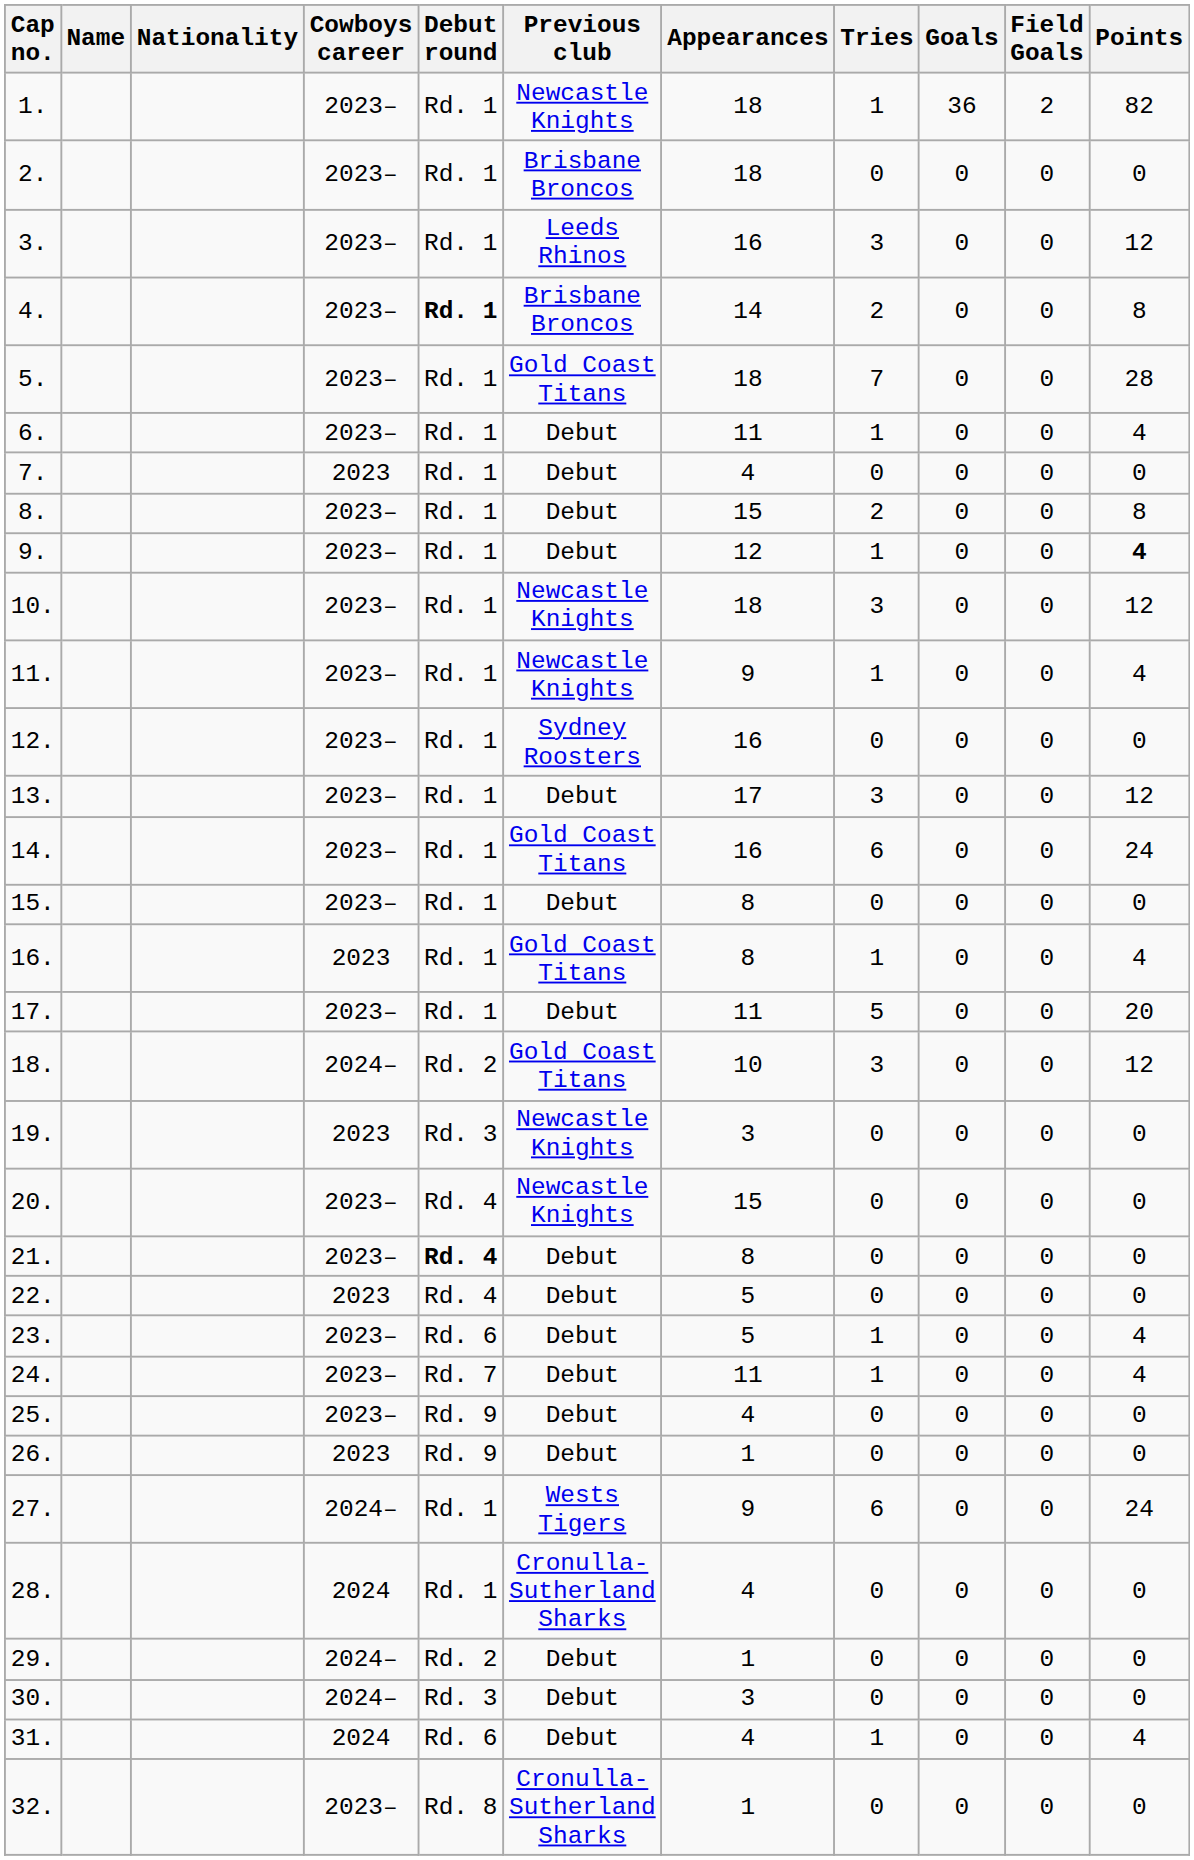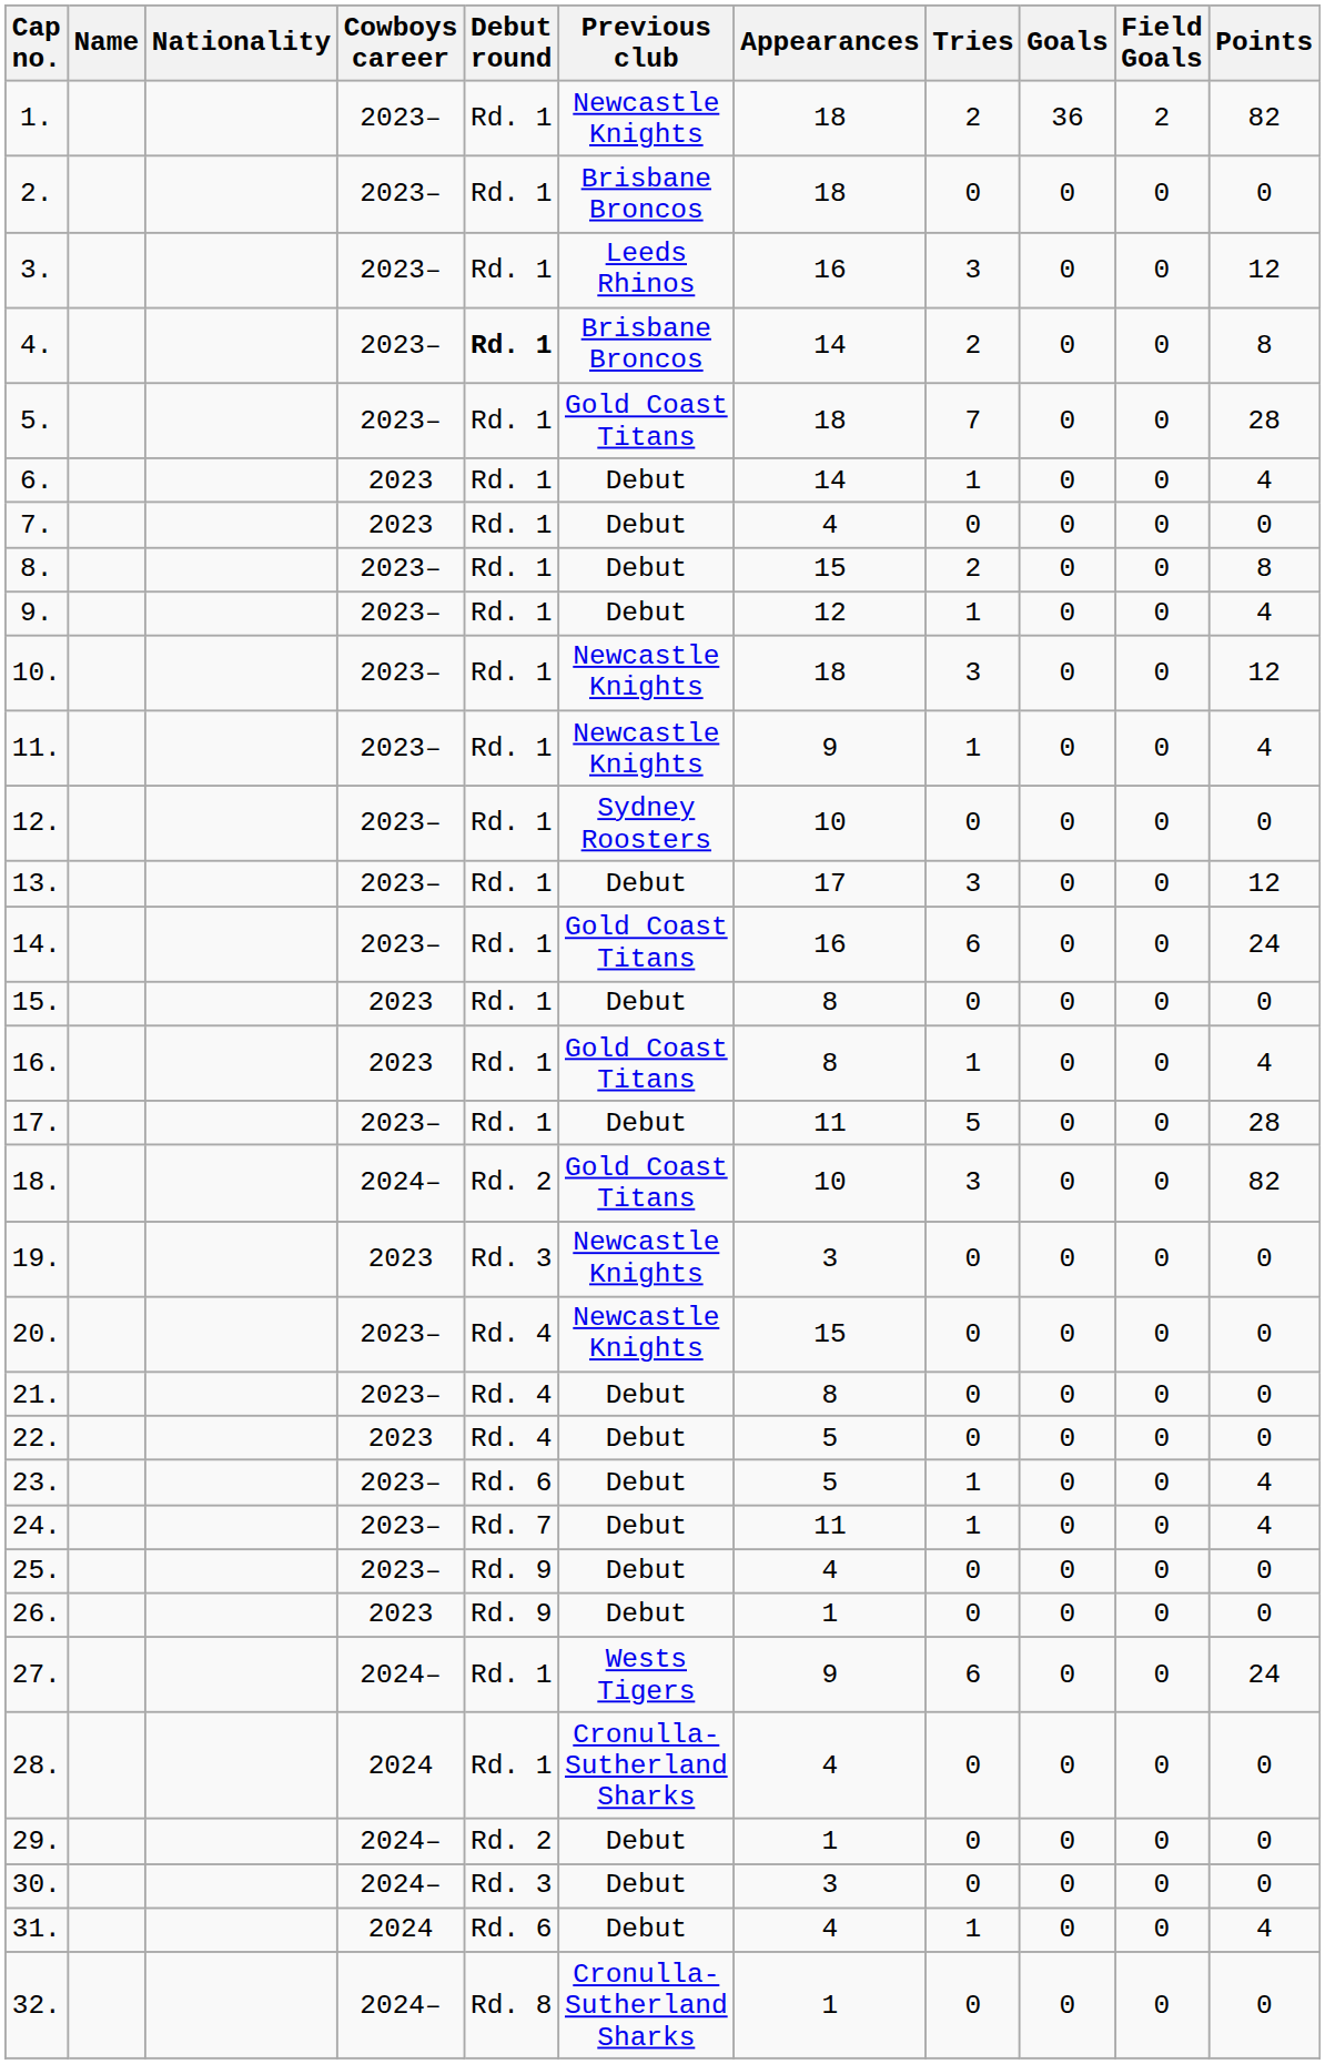 <table class="wikitable sortable" style="text-align: center; font-size:100%">
 <tr>
 <th>Cap no.</th>
 <th style="width:13em">Name</th>
 <th>Nationality</th>
 <th>Cowboys career</th>
 <th>Debut round</th>
 <th>Previous club</th>
 <th>Appearances</th>
 <th>Tries</th>
 <th>Goals</th>
 <th>Field Goals</th>
 <th>Points</th>
 </tr>
 <tr>
 <td>1.</td>
 <td></td>
 <td></td>
 <td>2023–</td>
 <td>Rd. 1</td>
 <td><a href='#'>Newcastle Knights</a></td>
 <td>18</td>
-<td>1</td>
+<td>2</td>
 <td>36</td>
 <td>2</td>
 <td>82</td>
 </tr>
 <tr>
 <td>2.</td>
 <td></td>
 <td></td>
 <td>2023–</td>
 <td>Rd. 1</td>
 <td><a href='#'>Brisbane Broncos</a></td>
 <td>18</td>
 <td>0</td>
 <td>0</td>
 <td>0</td>
 <td>0</td>
 </tr>
 <tr>
 <td>3.</td>
 <td></td>
 <td></td>
 <td>2023–</td>
 <td>Rd. 1</td>
 <td><a href='#'>Leeds Rhinos</a></td>
 <td>16</td>
 <td>3</td>
 <td>0</td>
 <td>0</td>
 <td>12</td>
 </tr>
 <tr>
 <td>4.</td>
 <td></td>
 <td> </td>
 <td>2023–</td>
 <td><strong>Rd. 1</strong></td>
 <td><a href='#'>Brisbane Broncos</a></td>
 <td>14</td>
 <td>2</td>
 <td>0</td>
 <td>0</td>
 <td>8</td>
 </tr>
 <tr>
 <td>5.</td>
 <td></td>
 <td></td>
 <td>2023–</td>
 <td>Rd. 1</td>
 <td><a href='#'>Gold Coast Titans</a></td>
 <td>18</td>
 <td>7</td>
 <td>0</td>
 <td>0</td>
 <td>28</td>
 </tr>
 <tr>
 <td>6.</td>
 <td></td>
 <td></td>
-<td>2023–</td>
+<td>2023</td>
 <td>Rd. 1</td>
 <td>Debut</td>
-<td>11</td>
+<td>14</td>
 <td>1</td>
 <td>0</td>
 <td>0</td>
 <td>4</td>
 </tr>
 <tr>
 <td>7.</td>
 <td></td>
 <td></td>
 <td>2023</td>
 <td>Rd. 1</td>
 <td>Debut</td>
 <td>4</td>
 <td>0</td>
 <td>0</td>
 <td>0</td>
 <td>0</td>
 </tr>
 <tr>
 <td>8.</td>
 <td></td>
 <td></td>
 <td>2023–</td>
 <td>Rd. 1</td>
 <td>Debut</td>
 <td>15</td>
 <td>2</td>
 <td>0</td>
 <td>0</td>
 <td>8</td>
 </tr>
 <tr>
 <td>9.</td>
 <td></td>
 <td></td>
 <td>2023–</td>
 <td>Rd. 1</td>
 <td>Debut</td>
 <td>12</td>
 <td>1</td>
 <td>0</td>
 <td>0</td>
-<td><strong>4</strong></td>
+<td>4</td>
 </tr>
 <tr>
 <td>10.</td>
 <td></td>
 <td></td>
 <td>2023–</td>
 <td>Rd. 1</td>
 <td><a href='#'>Newcastle Knights</a></td>
 <td>18</td>
 <td>3</td>
 <td>0</td>
 <td>0</td>
 <td>12</td>
 </tr>
 <tr>
 <td>11.</td>
 <td></td>
 <td></td>
 <td>2023–</td>
 <td>Rd. 1</td>
 <td><a href='#'>Newcastle Knights</a></td>
 <td>9</td>
 <td>1</td>
 <td>0</td>
 <td>0</td>
 <td>4</td>
 </tr>
 <tr>
 <td>12.</td>
 <td></td>
 <td></td>
 <td>2023–</td>
 <td>Rd. 1</td>
 <td><a href='#'>Sydney Roosters</a></td>
-<td>16</td>
+<td>10</td>
 <td>0</td>
 <td>0</td>
 <td>0</td>
 <td>0</td>
 </tr>
 <tr>
 <td>13.</td>
 <td></td>
 <td></td>
 <td>2023–</td>
 <td>Rd. 1</td>
 <td>Debut</td>
 <td>17</td>
 <td>3</td>
 <td>0</td>
 <td>0</td>
 <td>12</td>
 </tr>
 <tr>
 <td>14.</td>
 <td></td>
 <td> </td>
 <td>2023–</td>
 <td>Rd. 1</td>
 <td><a href='#'>Gold Coast Titans</a></td>
 <td>16</td>
 <td>6</td>
 <td>0</td>
 <td>0</td>
 <td>24</td>
 </tr>
 <tr>
 <td>15.</td>
 <td></td>
 <td></td>
-<td>2023–</td>
+<td>2023</td>
 <td>Rd. 1</td>
 <td>Debut</td>
 <td>8</td>
 <td>0</td>
 <td>0</td>
 <td>0</td>
 <td>0</td>
 </tr>
 <tr>
 <td>16.</td>
 <td></td>
 <td> </td>
 <td>2023</td>
 <td>Rd. 1</td>
 <td><a href='#'>Gold Coast Titans</a></td>
 <td>8</td>
 <td>1</td>
 <td>0</td>
 <td>0</td>
 <td>4</td>
 </tr>
 <tr>
 <td>17.</td>
 <td></td>
 <td></td>
 <td>2023–</td>
 <td>Rd. 1</td>
 <td>Debut</td>
 <td>11</td>
 <td>5</td>
 <td>0</td>
 <td>0</td>
-<td>20</td>
+<td>28</td>
 </tr>
 <tr>
 <td>18.</td>
 <td></td>
 <td></td>
 <td>2024–</td>
 <td>Rd. 2</td>
 <td><a href='#'>Gold Coast Titans</a></td>
 <td>10</td>
 <td>3</td>
 <td>0</td>
 <td>0</td>
-<td>12</td>
+<td>82</td>
 </tr>
 <tr>
 <td>19.</td>
 <td></td>
 <td></td>
 <td>2023</td>
 <td>Rd. 3</td>
 <td><a href='#'>Newcastle Knights</a></td>
 <td>3</td>
 <td>0</td>
 <td>0</td>
 <td>0</td>
 <td>0</td>
 </tr>
 <tr>
 <td>20.</td>
 <td></td>
 <td></td>
 <td>2023–</td>
 <td>Rd. 4</td>
 <td><a href='#'>Newcastle Knights</a></td>
 <td>15</td>
 <td>0</td>
 <td>0</td>
 <td>0</td>
 <td>0</td>
 </tr>
 <tr>
 <td>21.</td>
 <td></td>
 <td> </td>
 <td>2023–</td>
-<td><strong>Rd. 4</strong></td>
+<td>Rd. 4</td>
 <td>Debut</td>
 <td>8</td>
 <td>0</td>
 <td>0</td>
 <td>0</td>
 <td>0</td>
 </tr>
 <tr>
 <td>22.</td>
 <td></td>
 <td> </td>
 <td>2023</td>
 <td>Rd. 4</td>
 <td>Debut</td>
 <td>5</td>
 <td>0</td>
 <td>0</td>
 <td>0</td>
 <td>0</td>
 </tr>
 <tr>
 <td>23.</td>
 <td></td>
 <td></td>
 <td>2023–</td>
 <td>Rd. 6</td>
 <td>Debut</td>
 <td>5</td>
 <td>1</td>
 <td>0</td>
 <td>0</td>
 <td>4</td>
 </tr>
 <tr>
 <td>24.</td>
 <td></td>
 <td></td>
 <td>2023–</td>
 <td>Rd. 7</td>
 <td>Debut</td>
 <td>11</td>
 <td>1</td>
 <td>0</td>
 <td>0</td>
 <td>4</td>
 </tr>
 <tr>
 <td>25.</td>
 <td></td>
 <td></td>
 <td>2023–</td>
 <td>Rd. 9</td>
 <td>Debut</td>
 <td>4</td>
 <td>0</td>
 <td>0</td>
 <td>0</td>
 <td>0</td>
 </tr>
 <tr>
 <td>26.</td>
 <td></td>
 <td></td>
 <td>2023</td>
 <td>Rd. 9</td>
 <td>Debut</td>
 <td>1</td>
 <td>0</td>
 <td>0</td>
 <td>0</td>
 <td>0</td>
 </tr>
 <tr>
 <td>27.</td>
 <td></td>
 <td></td>
 <td>2024–</td>
 <td>Rd. 1</td>
 <td><a href='#'>Wests Tigers</a></td>
 <td>9</td>
 <td>6</td>
 <td>0</td>
 <td>0</td>
 <td>24</td>
 </tr>
 <tr>
 <td>28.</td>
 <td></td>
 <td></td>
 <td>2024</td>
 <td>Rd. 1</td>
 <td><a href='#'>Cronulla-Sutherland Sharks</a></td>
 <td>4</td>
 <td>0</td>
 <td>0</td>
 <td>0</td>
 <td>0</td>
 </tr>
 <tr>
 <td>29.</td>
 <td></td>
 <td> </td>
 <td>2024–</td>
 <td>Rd. 2</td>
 <td>Debut</td>
 <td>1</td>
 <td>0</td>
 <td>0</td>
 <td>0</td>
 <td>0</td>
 </tr>
 <tr>
 <td>30.</td>
 <td></td>
 <td></td>
 <td>2024–</td>
 <td>Rd. 3</td>
 <td>Debut</td>
 <td>3</td>
 <td>0</td>
 <td>0</td>
 <td>0</td>
 <td>0</td>
 </tr>
 <tr>
 <td>31.</td>
 <td></td>
 <td></td>
 <td>2024</td>
 <td>Rd. 6</td>
 <td>Debut</td>
 <td>4</td>
 <td>1</td>
 <td>0</td>
 <td>0</td>
 <td>4</td>
 </tr>
 <tr>
 <td>32.</td>
 <td></td>
 <td> </td>
-<td>2023–</td>
+<td>2024–</td>
 <td>Rd. 8</td>
 <td><a href='#'>Cronulla-Sutherland Sharks</a></td>
 <td>1</td>
 <td>0</td>
 <td>0</td>
 <td>0</td>
 <td>0</td>
 </tr>
 </table>
